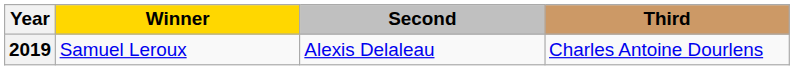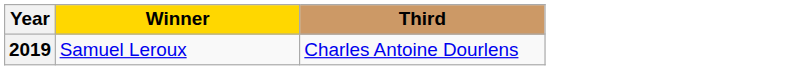 <table class="wikitable sortable">
 <tr>
 <th>Year</th>
 <th scope=col colspan=1 style="width:200px; background: gold;">Winner</th>
-<th scope=col colspan=1 style="width:200px; background: silver;">Second</th>
 <th scope=col colspan=1 style="width:200px; background: #cc9966;">Third</th>
 </tr>
 <tr>
 <th>2019</th>
 <td><a href='#'>Samuel Leroux</a></td>
-<td><a href='#'>Alexis Delaleau</a></td>
 <td><a href='#'>Charles Antoine Dourlens</a></td>
 </tr>
 </table>
